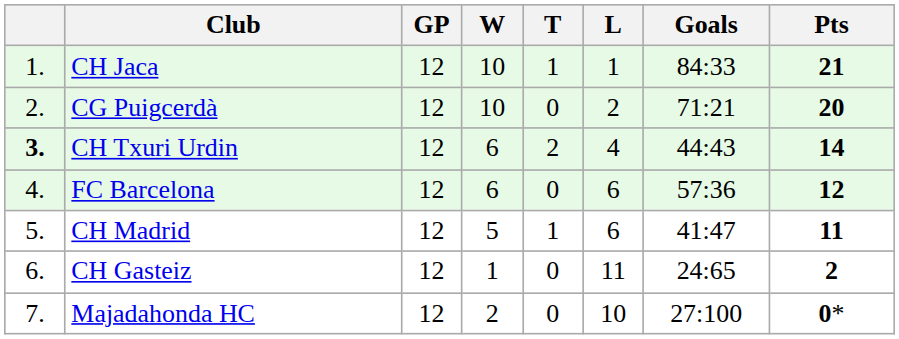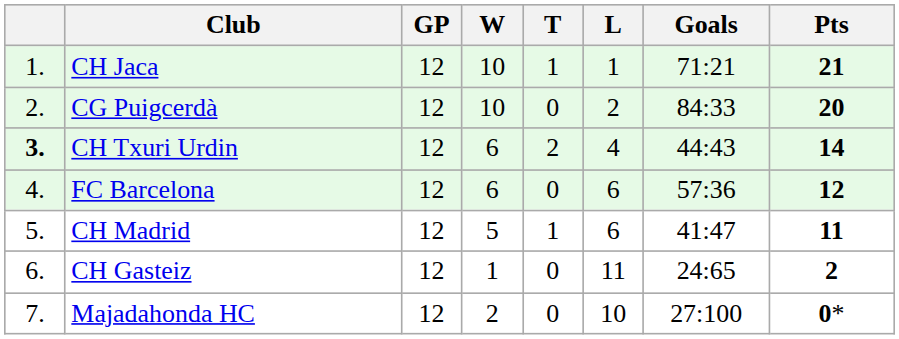 <table class="wikitable">
 <tr>
 <th width="30"></th>
 <th width="200">Club</th>
 <th width="30">GP</th>
 <th width="30">W</th>
 <th width="30">T</th>
 <th width="30">L</th>
 <th width="70">Goals</th>
 <th width="70">Pts</th>
 </tr>
 <tr bgcolor="#e6fae6" align="center">
 <td>1.</td>
 <td align="left"><a href='#'>CH Jaca</a></td>
 <td>12</td>
 <td>10</td>
 <td>1</td>
 <td>1</td>
-<td>84:33</td>
+<td>71:21</td>
 <td><strong>21</strong></td>
 </tr>
 <tr bgcolor="#e6fae6" align="center">
 <td>2.</td>
 <td align="left"><a href='#'>CG Puigcerdà</a></td>
 <td>12</td>
 <td>10</td>
 <td>0</td>
 <td>2</td>
-<td>71:21</td>
+<td>84:33</td>
 <td><strong>20</strong></td>
 </tr>
 <tr bgcolor="#e6fae6" align="center">
 <td><strong>3.</strong></td>
 <td align="left"><a href='#'>CH Txuri Urdin</a></td>
 <td>12</td>
 <td>6</td>
 <td>2</td>
 <td>4</td>
 <td>44:43</td>
 <td><strong>14</strong></td>
 </tr>
 <tr bgcolor="#e6fae6" align="center">
 <td>4.</td>
 <td align="left"><a href='#'>FC Barcelona</a></td>
 <td>12</td>
 <td>6</td>
 <td>0</td>
 <td>6</td>
 <td>57:36</td>
 <td><strong>12</strong></td>
 </tr>
 <tr bgcolor="#FFFFFF" align="center">
 <td>5.</td>
 <td align="left"><a href='#'>CH Madrid</a></td>
 <td>12</td>
 <td>5</td>
 <td>1</td>
 <td>6</td>
 <td>41:47</td>
 <td><strong>11</strong></td>
 </tr>
 <tr bgcolor="#FFFFFF" align="center">
 <td>6.</td>
 <td align="left"><a href='#'>CH Gasteiz</a></td>
 <td>12</td>
 <td>1</td>
 <td>0</td>
 <td>11</td>
 <td>24:65</td>
 <td><strong>2</strong></td>
 </tr>
 <tr bgcolor="#FFFFFF" align="center">
 <td>7.</td>
 <td align="left"><a href='#'>Majadahonda HC</a></td>
 <td>12</td>
 <td>2</td>
 <td>0</td>
 <td>10</td>
 <td>27:100</td>
 <td><strong>0</strong>*</td>
 </tr>
 </table>
